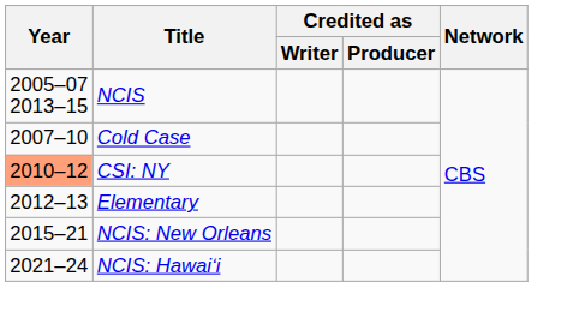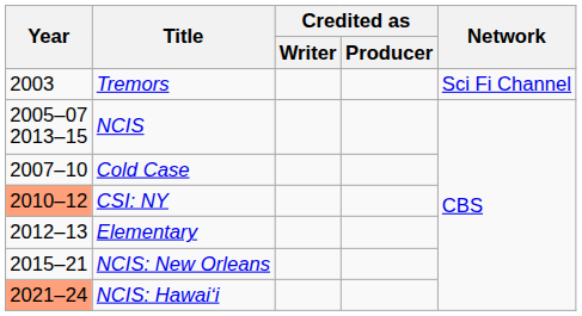 <table class="wikitable">
 <tr>
 <th rowspan="2">Year</th>
 <th rowspan="2">Title</th>
 <th colspan="2">Credited as</th>
 <th rowspan="2">Network</th>
 </tr>
 <tr>
 <th><strong>Writer</strong></th>
 <th><strong>Producer</strong></th>
+</tr>
+<tr>
+<td>2003</td>
+<td><em><a href='#'>Tremors</a></em></td>
+<td></td>
+<td></td>
+<td><a href='#'>Sci Fi Channel</a></td>
 </tr>
 <tr>
 <td>2005–07 <br> 2013–15</td>
 <td><em><a href='#'>NCIS</a></em></td>
 <td></td>
 <td></td>
 <td rowspan="6"><a href='#'>CBS</a></td>
 </tr>
 <tr>
 <td>2007–10</td>
 <td><em><a href='#'>Cold Case</a></em></td>
 <td></td>
 <td></td>
 </tr>
 <tr>
 <td style="background: lightsalmon;">2010–12</td>
 <td><em><a href='#'>CSI: NY</a></em></td>
 <td></td>
 <td></td>
 </tr>
 <tr>
 <td>2012–13</td>
 <td><em><a href='#'>Elementary</a></em></td>
 <td></td>
 <td></td>
 </tr>
 <tr>
 <td>2015–21</td>
 <td><em><a href='#'>NCIS: New Orleans</a></em></td>
 <td></td>
 <td></td>
 </tr>
 <tr>
-<td>2021–24</td>
+<td style="background: lightsalmon;">2021–24</td>
 <td><em><a href='#'>NCIS: Hawaiʻi</a></em></td>
 <td></td>
 <td></td>
 </tr>
 </table>
